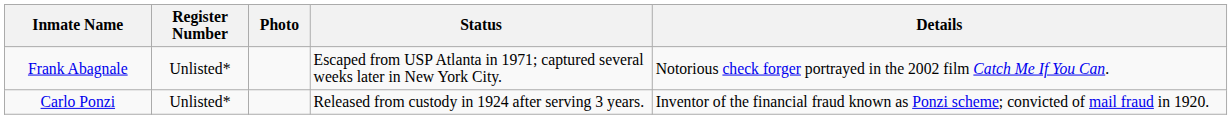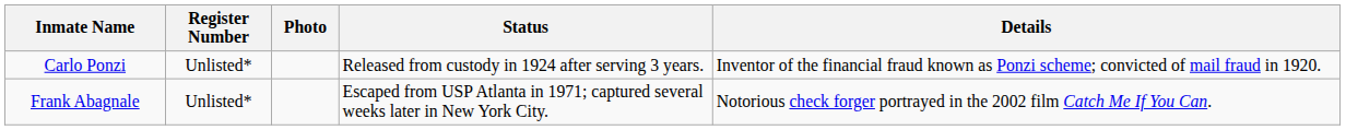 <table class="wikitable sortable">
 <tr>
 <th width=12%>Inmate Name</th>
 <th width=8%>Register Number</th>
 <th width=5%>Photo</th>
 <th width=28%>Status</th>
 <th width=52%>Details</th>
 </tr>
 <tr>
+<td align="center"><a href='#'>Carlo Ponzi</a></td>
+<td align="center">Unlisted*</td>
+<td></td>
+<td>Released from custody in 1924 after serving 3 years.</td>
+<td>Inventor of the financial fraud known as <a href='#'>Ponzi scheme</a>; convicted of <a href='#'>mail fraud</a> in 1920.</td>
+</tr>
+<tr>
 <td align="center"><a href='#'>Frank Abagnale</a></td>
 <td align="center">Unlisted*</td>
 <td></td>
 <td>Escaped from USP Atlanta in 1971; captured several weeks later in New York City.</td>
 <td>Notorious <a href='#'>check forger</a> portrayed in the 2002 film <em><a href='#'>Catch Me If You Can</a></em>.</td>
 </tr>
-<tr>
-<td align="center"><a href='#'>Carlo Ponzi</a></td>
-<td align="center">Unlisted*</td>
-<td></td>
-<td>Released from custody in 1924 after serving 3 years.</td>
-<td>Inventor of the financial fraud known as <a href='#'>Ponzi scheme</a>; convicted of <a href='#'>mail fraud</a> in 1920.</td>
-</tr>
 </table>
